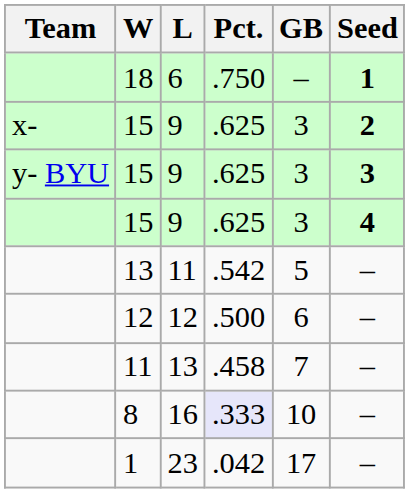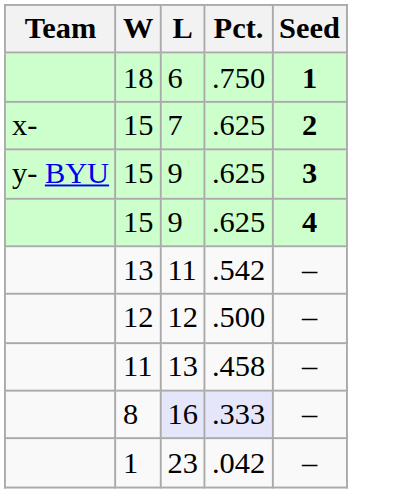 <table class=wikitable>
 <tr>
 <th>Team</th>
 <th>W</th>
 <th>L</th>
 <th>Pct.</th>
-<th>GB</th>
 <th>Seed</th>
 </tr>
 <tr bgcolor="#ccffcc">
 <td></td>
 <td>18</td>
 <td>6</td>
 <td>.750</td>
-<td style="text-align:center;">–</td>
 <td style="text-align:center;"><strong>1</strong></td>
 </tr>
 <tr bgcolor="#ccffcc">
 <td>x- </td>
 <td>15</td>
-<td>9</td>
+<td>7</td>
 <td>.625</td>
-<td style="text-align:center;">3</td>
 <td style="text-align:center;"><strong>2</strong></td>
 </tr>
 <tr bgcolor="#ccffcc">
 <td>y- <a href='#'>BYU</a></td>
 <td>15</td>
 <td>9</td>
 <td>.625</td>
-<td style="text-align:center;">3</td>
 <td style="text-align:center;"><strong>3</strong></td>
 </tr>
 <tr bgcolor="#ccffcc">
 <td></td>
 <td>15</td>
 <td>9</td>
 <td>.625</td>
-<td style="text-align:center;">3</td>
 <td style="text-align:center;"><strong>4</strong></td>
 </tr>
 <tr>
 <td></td>
 <td>13</td>
 <td>11</td>
 <td>.542</td>
-<td style="text-align:center;">5</td>
 <td style="text-align:center;">–</td>
 </tr>
 <tr>
 <td></td>
 <td>12</td>
 <td>12</td>
 <td>.500</td>
-<td style="text-align:center;">6</td>
 <td style="text-align:center;">–</td>
 </tr>
 <tr>
 <td></td>
 <td>11</td>
 <td>13</td>
 <td>.458</td>
-<td style="text-align:center;">7</td>
 <td style="text-align:center;">–</td>
 </tr>
 <tr>
 <td></td>
 <td>8</td>
-<td>16</td>
+<td style="background: lavender;">16</td>
 <td style="background: lavender;">.333</td>
-<td style="text-align:center;">10</td>
 <td style="text-align:center;">–</td>
 </tr>
 <tr>
 <td></td>
 <td>1</td>
 <td>23</td>
 <td>.042</td>
-<td style="text-align:center;">17</td>
 <td style="text-align:center;">–</td>
 </tr>
 </table>
